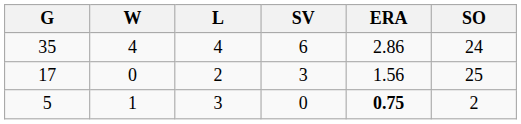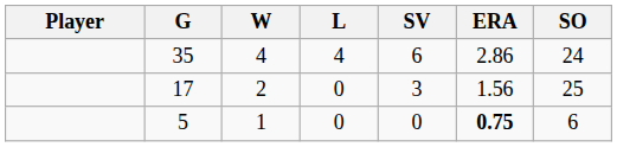 <table class="wikitable sortable">
 <tr>
+<th bgcolor="#DDDDFF" width="16%">Player</th>
 <th bgcolor="#DDDDFF" width="9%">G</th>
 <th bgcolor="#DDDDFF" width="9%">W</th>
 <th bgcolor="#DDDDFF" width="9%">L</th>
 <th bgcolor="#DDDDFF" width="9%">SV</th>
 <th bgcolor="#DDDDFF" width="9%">ERA</th>
 <th bgcolor="#DDDDFF" width="9%">SO</th>
 </tr>
 <tr align="center">
+<td></td>
 <td>35</td>
 <td>4</td>
 <td>4</td>
 <td>6</td>
 <td>2.86</td>
 <td>24</td>
 </tr>
 <tr align="center">
+<td></td>
 <td>17</td>
+<td>2</td>
 <td>0</td>
-<td>2</td>
 <td>3</td>
 <td>1.56</td>
 <td>25</td>
 </tr>
 <tr align="center">
+<td></td>
 <td>5</td>
 <td>1</td>
-<td>3</td>
+<td>0</td>
 <td>0</td>
 <td><strong>0.75</strong></td>
-<td>2</td>
+<td>6</td>
 </tr>
 </table>
